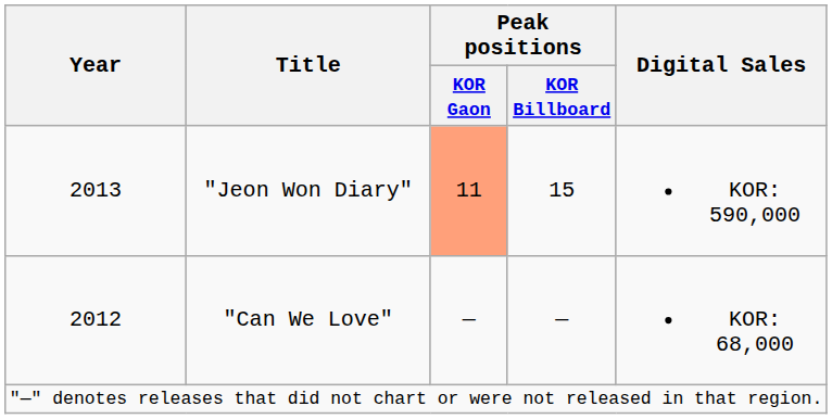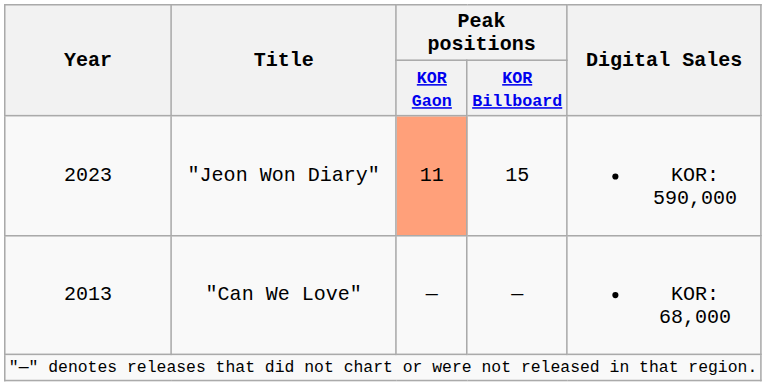 <table class="wikitable" style="text-align:center;">
 <tr>
 <th rowspan=2>Year</th>
 <th rowspan="2" style="width:140px;">Title</th>
 <th colspan=2>Peak positions</th>
 <th rowspan="2" style="width:120px;">Digital Sales</th>
 </tr>
 <tr>
 <th width="40"><small><a href='#'>KOR<br>Gaon</a></small><br></th>
 <th width="40"><small><a href='#'>KOR<br>Billboard</a></small><br></th>
 </tr>
 <tr>
-<td>2013</td>
+<td>2023</td>
 <td>"Jeon Won Diary"</td>
 <td align=center style="background: lightsalmon;">11</td>
 <td align=center>15</td>
 <td><br><ul><li>KOR: 590,000</li></ul></td>
 </tr>
 <tr>
-<td>2012</td>
+<td>2013</td>
 <td>"Can We Love"</td>
 <td>—</td>
 <td>—</td>
 <td><br><ul><li>KOR: 68,000</li></ul></td>
 </tr>
 <tr>
 <td colspan="13" style="text-align:center; font-size:8pt;">"—" denotes releases that did not chart or were not released in that region.</td>
 </tr>
 </table>
